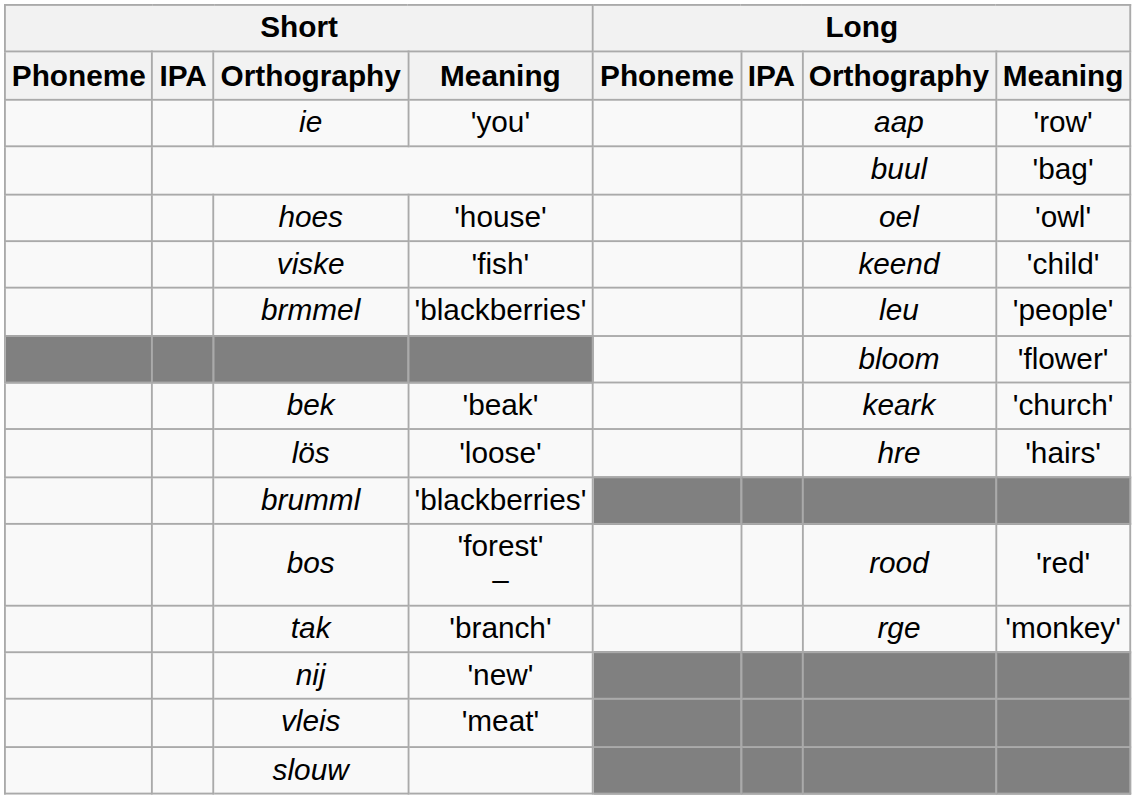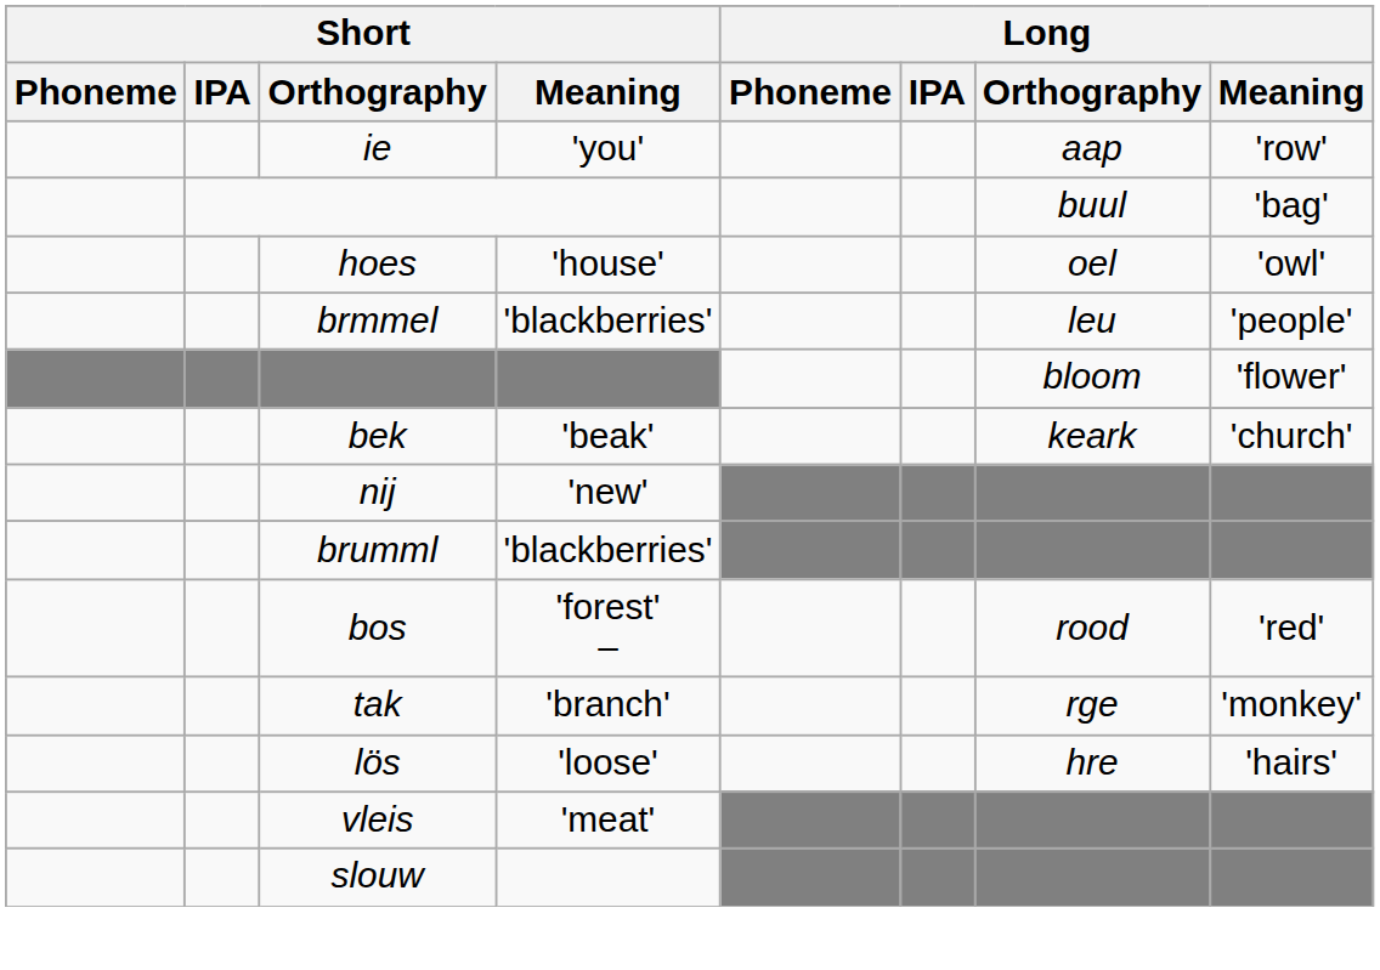 <table class="wikitable" style="text-align: center;">
 <tr>
 <th colspan=4>Short</th>
 <th colspan=4>Long</th>
 </tr>
 <tr>
 <th>Phoneme</th>
 <th>IPA</th>
 <th>Orthography</th>
 <th>Meaning</th>
 <th>Phoneme</th>
 <th>IPA</th>
 <th>Orthography</th>
 <th>Meaning</th>
 </tr>
 <tr>
 <td></td>
 <td></td>
 <td><em>ie</em></td>
 <td>'you'</td>
 <td></td>
 <td></td>
 <td><em>aap</em></td>
 <td>'row'</td>
 </tr>
 <tr>
 <td></td>
 <td colspan=3></td>
 <td></td>
 <td></td>
 <td><em>buul</em></td>
 <td>'bag'</td>
 </tr>
 <tr>
 <td></td>
 <td></td>
 <td><em>hoes</em></td>
 <td>'house'</td>
 <td></td>
 <td></td>
 <td><em>oel</em></td>
 <td>'owl'</td>
 </tr>
 <tr>
 <td></td>
 <td></td>
-<td><em>viske</em></td>
-<td>'fish'</td>
-<td></td>
-<td></td>
-<td><em>keend</em></td>
-<td>'child'</td>
-</tr>
-<tr>
-<td></td>
-<td></td>
 <td><em>brmmel</em></td>
 <td>'blackberries'</td>
 <td></td>
 <td></td>
 <td><em>leu</em></td>
 <td>'people'</td>
 </tr>
 <tr>
 <td style="background:gray"></td>
 <td style="background:gray"></td>
 <td style="background:gray"></td>
 <td style="background:gray"></td>
 <td></td>
 <td></td>
 <td><em>bloom</em></td>
 <td>'flower'</td>
 </tr>
 <tr>
 <td></td>
 <td></td>
 <td><em>bek</em></td>
 <td>'beak'</td>
 <td></td>
 <td></td>
 <td><em>keark</em></td>
 <td>'church'</td>
 </tr>
 <tr>
 <td></td>
 <td></td>
-<td><em>lös</em></td>
-<td>'loose'</td>
-<td></td>
-<td></td>
-<td><em>hre</em></td>
-<td>'hairs'</td>
+<td><em>nij</em></td>
+<td>'new'</td>
+<td style="background:gray"></td>
+<td style="background:gray"></td>
+<td style="background:gray"></td>
+<td style="background:gray"></td>
 </tr>
 <tr>
 <td></td>
 <td></td>
 <td><em>brumml</em></td>
 <td>'blackberries'</td>
 <td style="background:gray"></td>
 <td style="background:gray"></td>
 <td style="background:gray"></td>
 <td style="background:gray"></td>
 </tr>
 <tr>
 <td></td>
 <td></td>
 <td><em>bos</em></td>
 <td>'forest'<br>–</td>
 <td></td>
 <td></td>
 <td><em>rood</em></td>
 <td>'red'</td>
 </tr>
 <tr>
 <td></td>
 <td></td>
 <td><em>tak</em></td>
 <td>'branch'</td>
 <td></td>
 <td></td>
 <td><em>rge</em></td>
 <td>'monkey'</td>
 </tr>
 <tr>
 <td></td>
 <td></td>
-<td><em>nij</em></td>
-<td>'new'</td>
-<td style="background:gray"></td>
-<td style="background:gray"></td>
-<td style="background:gray"></td>
-<td style="background:gray"></td>
+<td><em>lös</em></td>
+<td>'loose'</td>
+<td></td>
+<td></td>
+<td><em>hre</em></td>
+<td>'hairs'</td>
 </tr>
 <tr>
 <td></td>
 <td></td>
 <td><em>vleis</em></td>
 <td>'meat'</td>
 <td style="background:gray"></td>
 <td style="background:gray"></td>
 <td style="background:gray"></td>
 <td style="background:gray"></td>
 </tr>
 <tr>
 <td></td>
 <td></td>
 <td><em>slouw</em></td>
 <td></td>
 <td style="background:gray"></td>
 <td style="background:gray"></td>
 <td style="background:gray"></td>
 <td style="background:gray"></td>
 </tr>
 </table>
